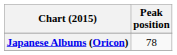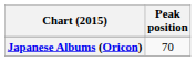 <table class="wikitable sortable plainrowheaders" style="text-align:center">
 <tr>
 <th scope="col">Chart (2015)</th>
 <th scope="col">Peak<br>position</th>
 </tr>
 <tr>
 </tr>
 <tr>
 </tr>
 <tr>
 </tr>
 <tr>
 </tr>
 <tr>
 <th scope="row"><a href='#'>Japanese Albums</a> (<a href='#'>Oricon</a>)</th>
-<td>78</td>
+<td>70</td>
 </tr>
 <tr>
 </tr>
 <tr>
 </tr>
 <tr>
 </tr>
 </table>
